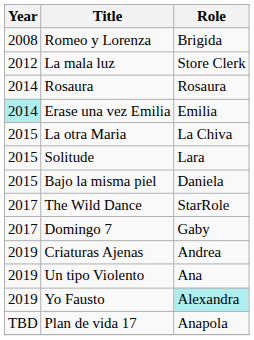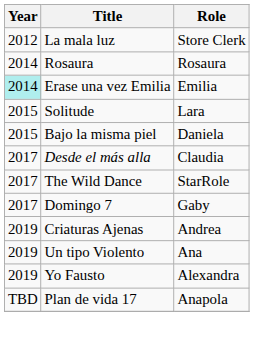 <table class="wikitable sortable">
 <tr>
 <th>Year</th>
 <th>Title</th>
 <th>Role</th>
-</tr>
-<tr>
-<td>2008</td>
-<td>Romeo y Lorenza</td>
-<td>Brigida</td>
 </tr>
 <tr>
 <td>2012</td>
 <td>La mala luz</td>
 <td>Store Clerk</td>
 </tr>
 <tr>
 <td>2014</td>
 <td>Rosaura </td>
 <td>Rosaura</td>
 </tr>
 <tr>
 <td style="background: paleturquoise;">2014</td>
 <td>Erase una vez Emilia</td>
 <td>Emilia</td>
 </tr>
 <tr>
 <td>2015</td>
-<td>La otra Maria </td>
-<td>La Chiva</td>
-</tr>
-<tr>
-<td>2015</td>
 <td>Solitude</td>
 <td>Lara</td>
 </tr>
 <tr>
 <td>2015</td>
 <td>Bajo la misma piel</td>
 <td>Daniela</td>
+</tr>
+<tr>
+<td>2017</td>
+<td><em>Desde el más alla</em></td>
+<td>Claudia</td>
 </tr>
 <tr>
 <td>2017</td>
 <td>The Wild Dance</td>
 <td>StarRole</td>
 </tr>
 <tr>
 <td>2017</td>
 <td>Domingo 7</td>
 <td>Gaby</td>
 </tr>
 <tr>
 <td>2019</td>
 <td>Criaturas Ajenas</td>
 <td>Andrea</td>
 </tr>
 <tr>
 <td>2019</td>
 <td>Un tipo Violento</td>
 <td>Ana</td>
 </tr>
 <tr>
 <td>2019</td>
 <td>Yo Fausto</td>
-<td style="background: paleturquoise;">Alexandra</td>
+<td>Alexandra</td>
 </tr>
 <tr>
 <td>TBD</td>
 <td>Plan de vida 17</td>
 <td>Anapola</td>
 </tr>
 <tr>
 </tr>
 </table>
